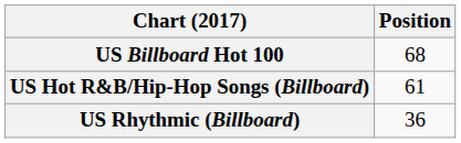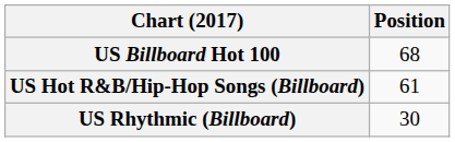 <table class="wikitable sortable plainrowheaders" style="text-align:center">
 <tr>
 <th scope="col">Chart (2017)</th>
 <th scope="col">Position</th>
 </tr>
 <tr>
 <th scope="row">US <em>Billboard</em> Hot 100</th>
 <td>68</td>
 </tr>
 <tr>
 <th scope="row">US Hot R&B/Hip-Hop Songs (<em>Billboard</em>)</th>
 <td>61</td>
 </tr>
 <tr>
 <th scope="row">US Rhythmic (<em>Billboard</em>)</th>
-<td>36</td>
+<td>30</td>
 </tr>
 </table>
